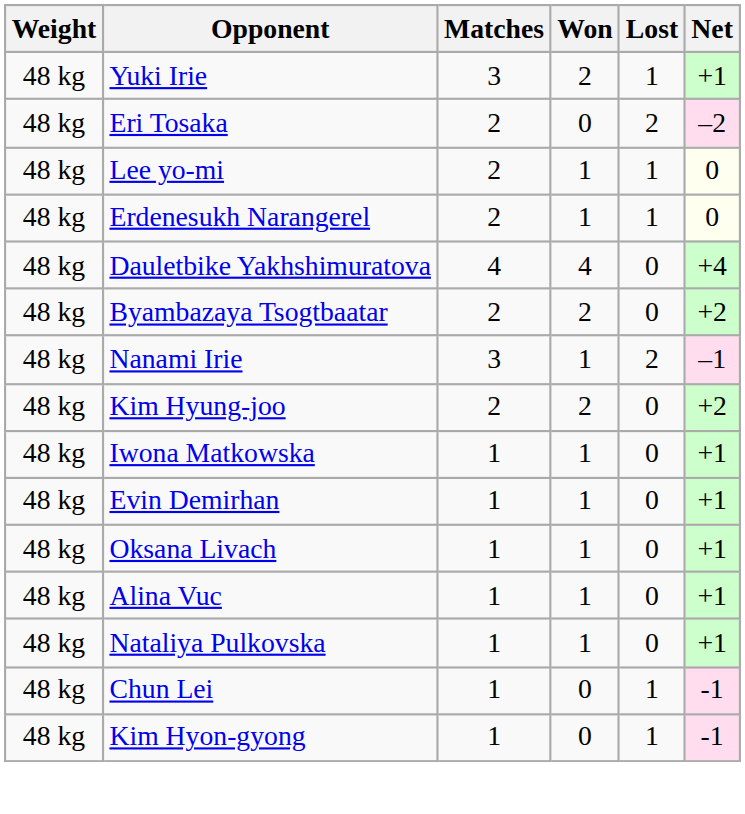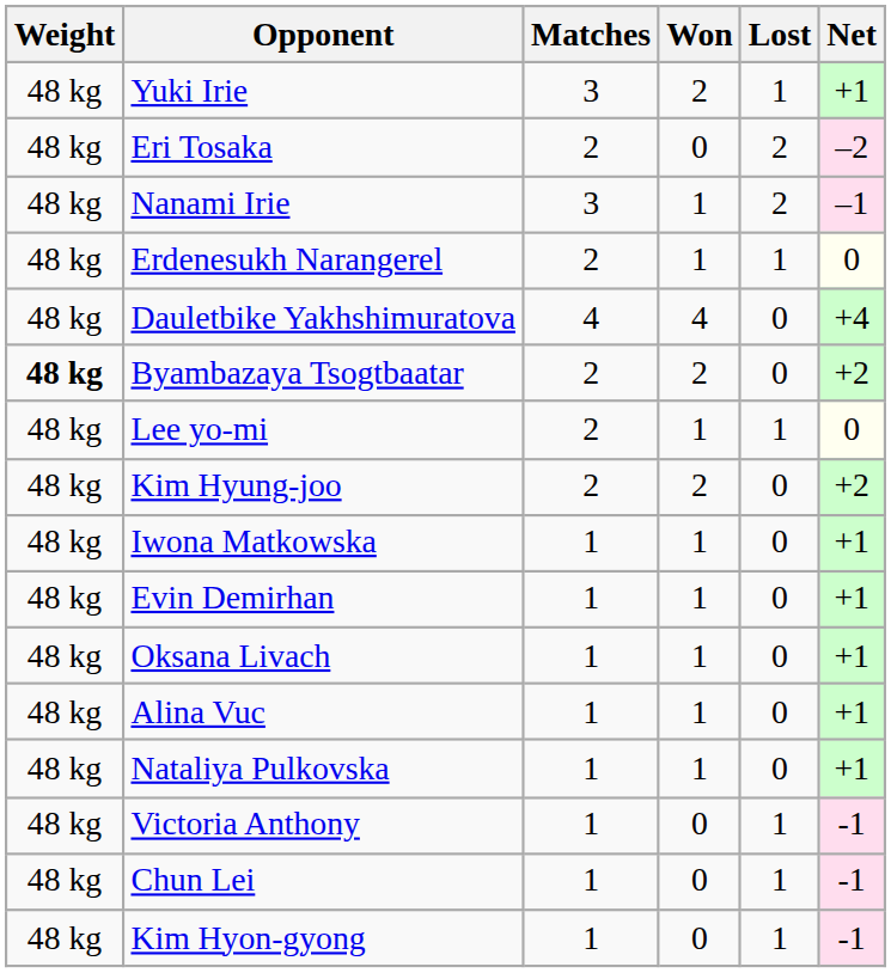 <table class=wikitable style="text-align:center; font-size:small">
 <tr>
 <th>Weight</th>
 <th>Opponent</th>
 <th>Matches</th>
 <th>Won</th>
 <th>Lost</th>
 <th>Net</th>
 </tr>
 <tr>
 <td>48 kg</td>
 <td align="left"> <a href='#'>Yuki Irie</a></td>
 <td>3</td>
 <td>2</td>
 <td>1</td>
 <td bgcolor="#ccffcc">+1</td>
 </tr>
 <tr>
 <td>48 kg</td>
 <td align="left"> <a href='#'>Eri Tosaka</a></td>
 <td>2</td>
 <td>0</td>
 <td>2</td>
 <td bgcolor="#ffddee">–2</td>
 </tr>
 <tr>
 <td>48 kg</td>
-<td align="left"> <a href='#'>Lee yo-mi</a></td>
+<td align="left"> <a href='#'>Nanami Irie</a></td>
+<td>3</td>
+<td>1</td>
 <td>2</td>
-<td>1</td>
-<td>1</td>
-<td bgcolor="#fffff0">0</td>
+<td bgcolor="#ffddee">–1</td>
 </tr>
 <tr>
 <td>48 kg</td>
 <td align="left"> <a href='#'>Erdenesukh Narangerel</a></td>
 <td>2</td>
 <td>1</td>
 <td>1</td>
 <td bgcolor="#fffff0">0</td>
 </tr>
 <tr>
 <td>48 kg</td>
 <td align="left"> <a href='#'>Dauletbike Yakhshimuratova</a></td>
 <td>4</td>
 <td>4</td>
 <td>0</td>
 <td bgcolor="#ccffcc">+4</td>
 </tr>
 <tr>
-<td>48 kg</td>
+<td><strong>48 kg</strong></td>
 <td align="left"> <a href='#'>Byambazaya Tsogtbaatar</a></td>
 <td>2</td>
 <td>2</td>
 <td>0</td>
 <td bgcolor="#ccffcc">+2</td>
 </tr>
 <tr>
 <td>48 kg</td>
-<td align="left"> <a href='#'>Nanami Irie</a></td>
-<td>3</td>
+<td align="left"> <a href='#'>Lee yo-mi</a></td>
+<td>2</td>
 <td>1</td>
-<td>2</td>
-<td bgcolor="#ffddee">–1</td>
+<td>1</td>
+<td bgcolor="#fffff0">0</td>
 </tr>
 <tr>
 <td>48 kg</td>
 <td align="left"> <a href='#'>Kim Hyung-joo</a></td>
 <td>2</td>
 <td>2</td>
 <td>0</td>
 <td bgcolor="#ccffcc">+2</td>
 </tr>
 <tr>
 <td>48 kg</td>
 <td align="left"> <a href='#'>Iwona Matkowska</a></td>
 <td>1</td>
 <td>1</td>
 <td>0</td>
 <td bgcolor="#ccffcc">+1</td>
 </tr>
 <tr>
 <td>48 kg</td>
 <td align="left"> <a href='#'>Evin Demirhan</a></td>
 <td>1</td>
 <td>1</td>
 <td>0</td>
 <td bgcolor="#ccffcc">+1</td>
 </tr>
 <tr>
 <td>48 kg</td>
 <td align="left"> <a href='#'>Oksana Livach</a></td>
 <td>1</td>
 <td>1</td>
 <td>0</td>
 <td bgcolor="#ccffcc">+1</td>
 </tr>
 <tr>
 <td>48 kg</td>
 <td align="left"> <a href='#'>Alina Vuc</a></td>
 <td>1</td>
 <td>1</td>
 <td>0</td>
 <td bgcolor="#ccffcc">+1</td>
 </tr>
 <tr>
 <td>48 kg</td>
 <td align="left"> <a href='#'>Nataliya Pulkovska</a></td>
 <td>1</td>
 <td>1</td>
 <td>0</td>
 <td bgcolor="#ccffcc">+1</td>
 </tr>
 <tr>
 <td>48 kg</td>
+<td align="left"> <a href='#'>Victoria Anthony</a></td>
+<td>1</td>
+<td>0</td>
+<td>1</td>
+<td bgcolor="#ffddee">-1</td>
+</tr>
+<tr>
+<td>48 kg</td>
 <td align="left"> <a href='#'>Chun Lei</a></td>
 <td>1</td>
 <td>0</td>
 <td>1</td>
 <td bgcolor="#ffddee">-1</td>
 </tr>
 <tr>
 <td>48 kg</td>
 <td align="left"> <a href='#'>Kim Hyon-gyong</a></td>
 <td>1</td>
 <td>0</td>
 <td>1</td>
 <td bgcolor="#ffddee">-1</td>
 </tr>
 </table>
